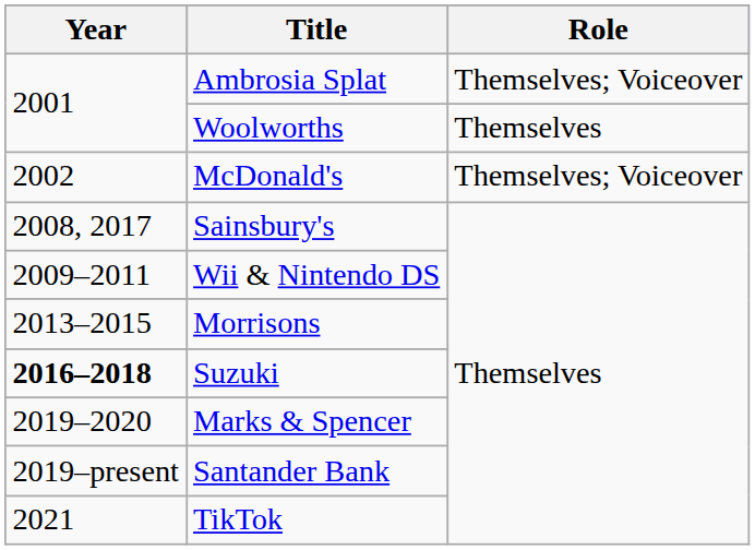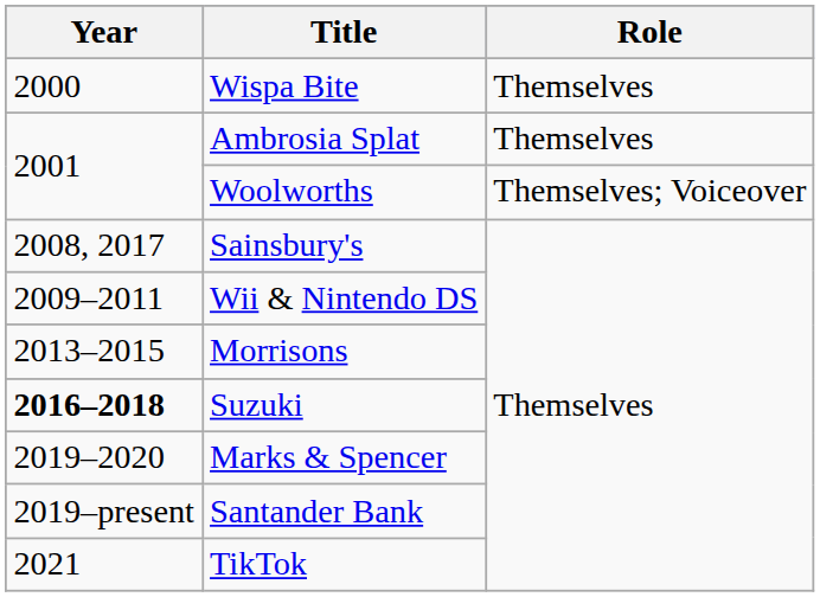 <table class="wikitable">
 <tr style="background:#b0c4de; text-align:center;">
 <th>Year</th>
 <th>Title</th>
 <th>Role</th>
 </tr>
 <tr>
+<td>2000</td>
+<td><a href='#'>Wispa Bite</a></td>
+<td>Themselves</td>
+</tr>
+<tr>
 <td rowspan="2">2001</td>
 <td><a href='#'>Ambrosia Splat</a></td>
-<td>Themselves; Voiceover</td>
+<td>Themselves</td>
 </tr>
 <tr>
 <td><a href='#'>Woolworths</a></td>
-<td>Themselves</td>
-</tr>
-<tr>
-<td>2002</td>
-<td><a href='#'>McDonald's</a></td>
 <td>Themselves; Voiceover</td>
 </tr>
 <tr>
 <td>2008, 2017</td>
 <td><a href='#'>Sainsbury's</a></td>
 <td rowspan="7">Themselves</td>
 </tr>
 <tr>
 <td>2009–2011</td>
 <td><a href='#'>Wii</a> & <a href='#'>Nintendo DS</a></td>
 </tr>
 <tr>
 <td>2013–2015</td>
 <td><a href='#'>Morrisons</a></td>
 </tr>
 <tr>
 <td><strong>2016–2018</strong></td>
 <td><a href='#'>Suzuki</a></td>
 </tr>
 <tr>
 <td>2019–2020</td>
 <td><a href='#'>Marks & Spencer</a></td>
 </tr>
 <tr>
 <td>2019–present</td>
 <td><a href='#'>Santander Bank</a></td>
 </tr>
 <tr>
 <td>2021</td>
 <td><a href='#'>TikTok</a></td>
 </tr>
 </table>
